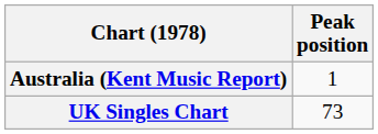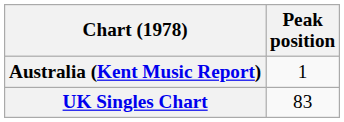 <table class="wikitable sortable plainrowheaders" style="text-align:center">
 <tr>
 <th>Chart (1978)</th>
 <th>Peak<br>position</th>
 </tr>
 <tr>
 <th scope="row">Australia (<a href='#'>Kent Music Report</a>)</th>
 <td>1</td>
 </tr>
 <tr>
 <th scope="row"><a href='#'>UK Singles Chart</a></th>
-<td>73</td>
+<td>83</td>
 </tr>
 </table>
